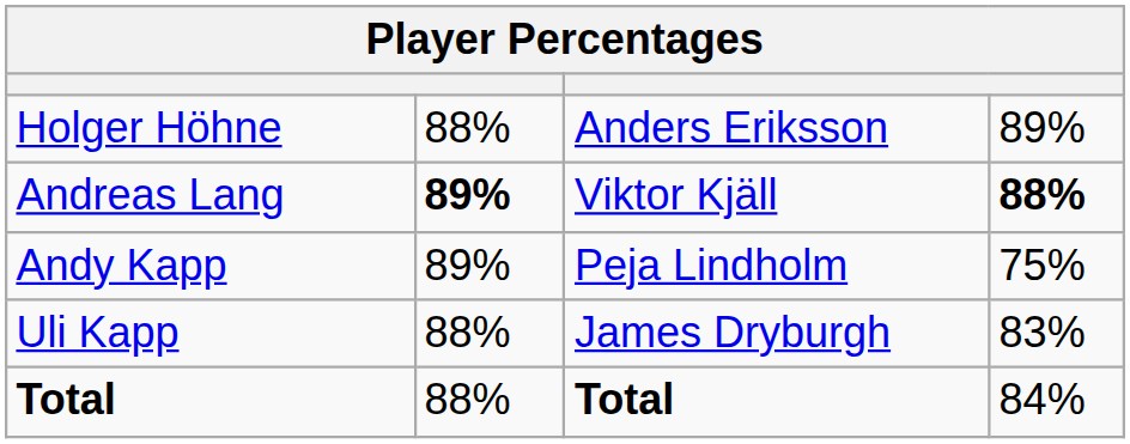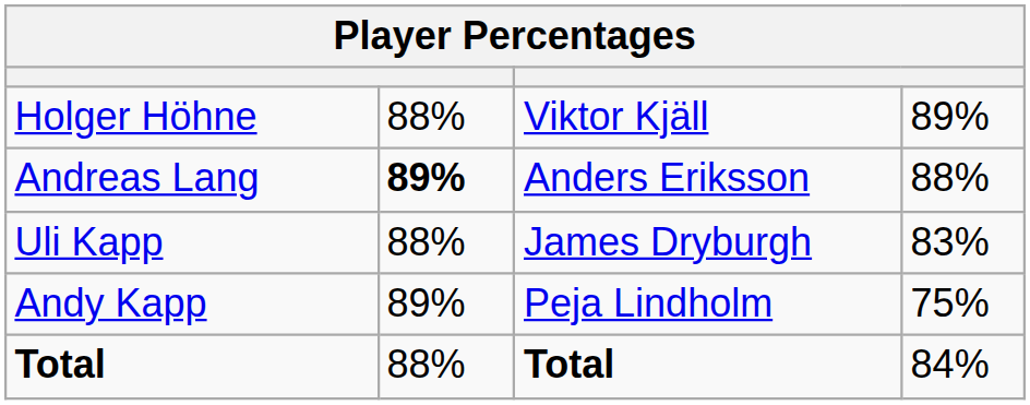 <table class="wikitable">
 <tr>
 <th colspan=4 width=400>Player Percentages</th>
 </tr>
 <tr>
 <th colspan=2 width=200></th>
 <th colspan=2 width=200></th>
 </tr>
 <tr>
 <td><a href='#'>Holger Höhne</a></td>
 <td>88%</td>
-<td><a href='#'>Anders Eriksson</a></td>
+<td><a href='#'>Viktor Kjäll</a></td>
 <td>89%</td>
 </tr>
 <tr>
 <td><a href='#'>Andreas Lang</a></td>
 <td><strong>89%</strong></td>
-<td><a href='#'>Viktor Kjäll</a></td>
-<td><strong>88%</strong></td>
+<td><a href='#'>Anders Eriksson</a></td>
+<td>88%</td>
+</tr>
+<tr>
+<td><a href='#'>Uli Kapp</a></td>
+<td>88%</td>
+<td><a href='#'>James Dryburgh</a></td>
+<td>83%</td>
 </tr>
 <tr>
 <td><a href='#'>Andy Kapp</a></td>
 <td>89%</td>
 <td><a href='#'>Peja Lindholm</a></td>
 <td>75%</td>
 </tr>
 <tr>
-<td><a href='#'>Uli Kapp</a></td>
-<td>88%</td>
-<td><a href='#'>James Dryburgh</a></td>
-<td>83%</td>
-</tr>
-<tr>
 <td><strong>Total</strong></td>
 <td>88%</td>
 <td><strong>Total</strong></td>
 <td>84%</td>
 </tr>
 </table>
